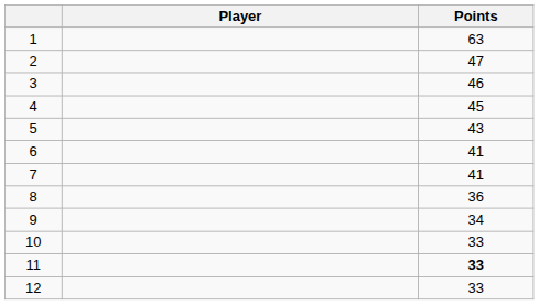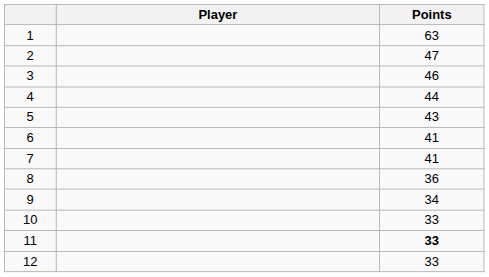 <table class="wikitable sortable plainrowheaders" style="width:95%;">
 <tr>
 <th style="width:2em;"></th>
 <th style="width:15em;">Player</th>
 <th style="width:4.5em;">Points</th>
 </tr>
 <tr>
 <td align=center>1</td>
 <td align=left> </td>
 <td align=center>63</td>
 </tr>
 <tr>
 <td align=center>2</td>
 <td align=left> </td>
 <td align=center>47</td>
 </tr>
 <tr>
 <td align=center>3</td>
 <td align=left> </td>
 <td align=center>46</td>
 </tr>
 <tr>
 <td align=center>4</td>
 <td align=left> </td>
-<td align=center>45</td>
+<td align=center>44</td>
 </tr>
 <tr>
 <td align=center>5</td>
 <td align=left> </td>
 <td align=center>43</td>
 </tr>
 <tr>
 <td align=center>6</td>
 <td align=left> </td>
 <td align=center>41</td>
 </tr>
 <tr>
 <td align=center>7</td>
 <td align=left> </td>
 <td align=center>41</td>
 </tr>
 <tr>
 <td align=center>8</td>
 <td align=left> </td>
 <td align=center>36</td>
 </tr>
 <tr>
 <td align=center>9</td>
 <td align=left> </td>
 <td align=center>34</td>
 </tr>
 <tr>
 <td align=center>10</td>
 <td align=left> </td>
 <td align=center>33</td>
 </tr>
 <tr>
 <td align=center>11</td>
 <td align=left> </td>
 <td align=center><strong>33</strong></td>
 </tr>
 <tr>
 <td align=center>12</td>
 <td align=left> </td>
 <td align=center>33</td>
 </tr>
 </table>
